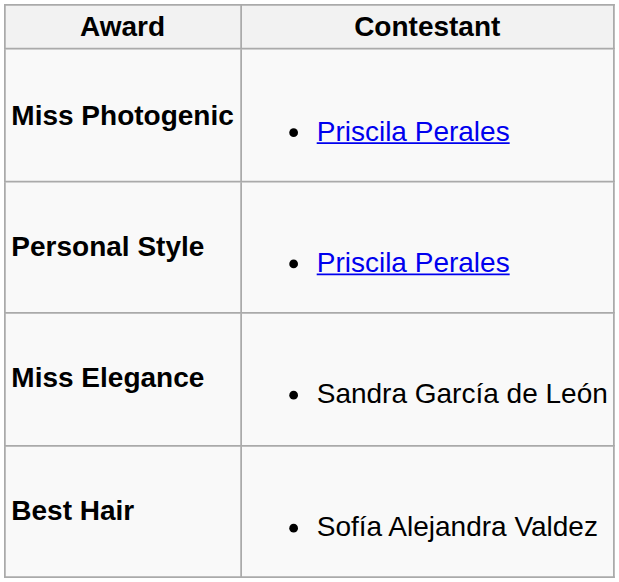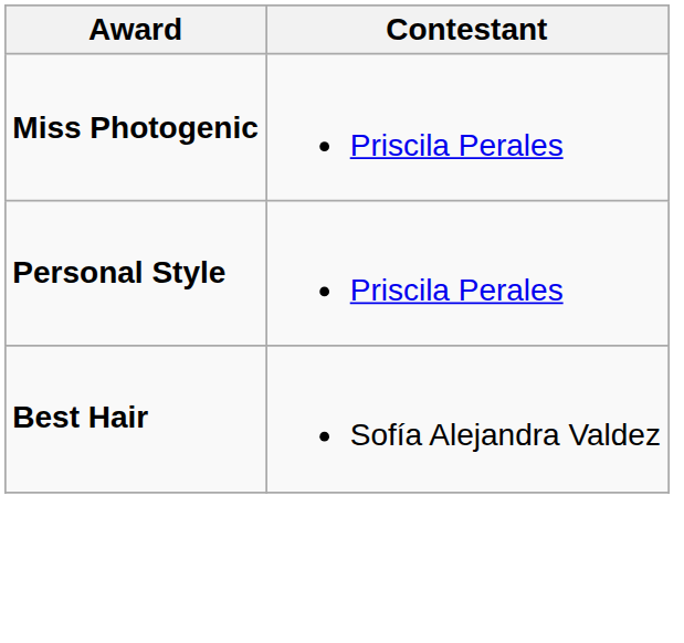 <table class="wikitable">
 <tr>
 <th>Award</th>
 <th>Contestant</th>
 </tr>
 <tr>
 <td><strong>Miss Photogenic</strong></td>
 <td><br><ul><li><a href='#'>Priscila Perales</a></li></ul></td>
 </tr>
 <tr>
 <td><strong>Personal Style</strong></td>
 <td><br><ul><li><a href='#'>Priscila Perales</a></li></ul></td>
 </tr>
 <tr>
-<td><strong>Miss Elegance</strong></td>
-<td><br><ul><li>Sandra García de León</li></ul></td>
-</tr>
-<tr>
 <td><strong>Best Hair</strong></td>
 <td><br><ul><li>Sofía Alejandra Valdez</li></ul></td>
 </tr>
 </table>
